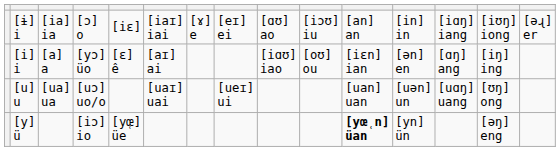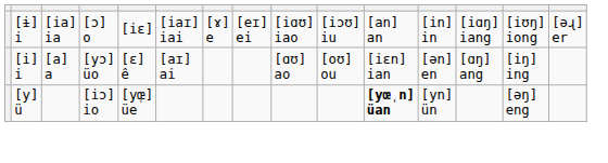 <table class=wikitable>
 <tr>
 <th></th>
 <th></th>
 <th></th>
 <th></th>
 <th></th>
 <th></th>
 <th></th>
 <th></th>
 <th></th>
 <th></th>
 <th></th>
 <th></th>
 <th></th>
 <th></th>
 <th></th>
 </tr>
 <tr>
 <th></th>
 <td>[ɨ]<br>i</td>
 <td>[ia]<br>ia</td>
 <td>[ɔ]<br>o</td>
 <td>[iɛ]<br></td>
 <td>[iaɪ]<br>iai</td>
 <td>[ɤ]<br>e</td>
 <td>[eɪ]<br>ei</td>
-<td>[ɑʊ]<br>ao</td>
+<td>[iɑʊ]<br>iao</td>
 <td>[iɔʊ]<br>iu</td>
 <td>[an]<br>an</td>
 <td>[in]<br>in</td>
 <td>[iɑŋ]<br>iang</td>
 <td>[iʊŋ]<br>iong</td>
 <td>[əɻ]<br>er</td>
 </tr>
 <tr>
 <th></th>
 <td>[i]<br>i</td>
 <td>[a]<br>a</td>
 <td>[yɔ]<br>üo</td>
 <td>[ɛ]<br>ê</td>
 <td>[aɪ]<br>ai</td>
 <td></td>
 <td></td>
-<td>[iɑʊ]<br>iao</td>
+<td>[ɑʊ]<br>ao</td>
 <td>[oʊ]<br>ou</td>
 <td>[iɛn]<br>ian</td>
 <td>[ən]<br>en</td>
 <td>[ɑŋ]<br>ang</td>
 <td>[iŋ]<br>ing</td>
-<td></td>
-</tr>
-<tr>
-<th></th>
-<td>[u]<br>u</td>
-<td>[ua]<br>ua</td>
-<td>[uɔ]<br>uo/o</td>
-<td></td>
-<td>[uaɪ]<br>uai</td>
-<td></td>
-<td>[ueɪ]<br>ui</td>
-<td></td>
-<td></td>
-<td>[uan]<br>uan</td>
-<td>[uən]<br>un</td>
-<td>[uɑŋ]<br>uang</td>
-<td>[ʊŋ]<br>ong</td>
 <td></td>
 </tr>
 <tr>
 <th></th>
 <td>[y]<br>ü</td>
 <td></td>
 <td>[iɔ]<br>io</td>
 <td>[yœ̜]<br>üe</td>
 <td></td>
 <td></td>
 <td></td>
 <td></td>
 <td></td>
 <td><strong>[yœ̜n]<br>üan</strong></td>
 <td>[yn]<br>ün</td>
 <td></td>
 <td>[əŋ]<br>eng</td>
 <td></td>
 </tr>
 </table>
